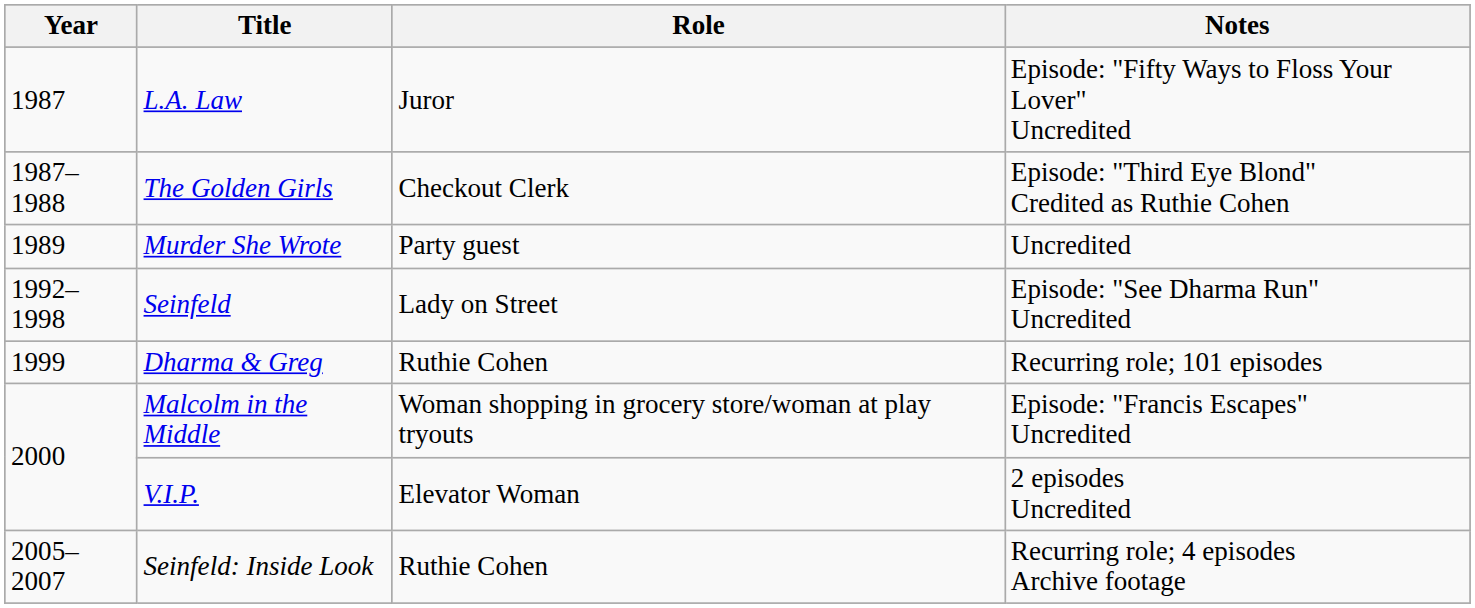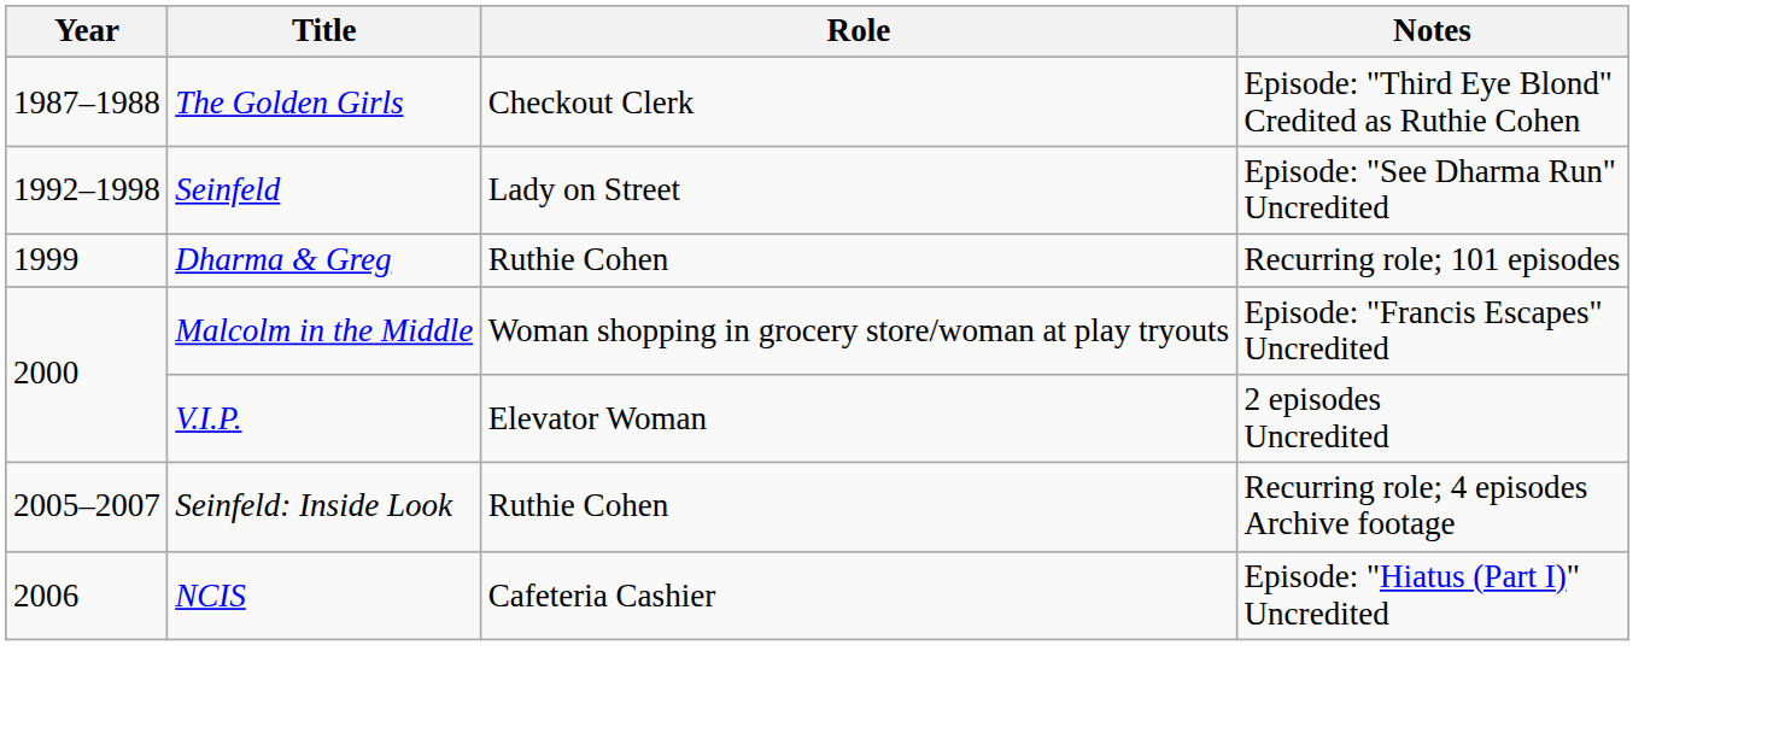 <table class="wikitable sortable">
 <tr>
 <th>Year</th>
 <th>Title</th>
 <th>Role</th>
 <th>Notes</th>
 </tr>
 <tr>
-<td>1987</td>
-<td><em><a href='#'>L.A. Law</a></em></td>
-<td>Juror</td>
-<td>Episode: "Fifty Ways to Floss Your Lover"<br>Uncredited</td>
-</tr>
-<tr>
 <td>1987–1988</td>
 <td><em><a href='#'>The Golden Girls</a></em></td>
 <td>Checkout Clerk</td>
 <td>Episode: "Third Eye Blond"<br>Credited as Ruthie Cohen</td>
-</tr>
-<tr>
-<td>1989</td>
-<td><em><a href='#'>Murder She Wrote</a></em></td>
-<td>Party guest</td>
-<td>Uncredited</td>
 </tr>
 <tr>
 <td>1992–1998</td>
 <td><em><a href='#'>Seinfeld</a></em></td>
 <td>Lady on Street</td>
 <td>Episode: "See Dharma Run"<br>Uncredited</td>
 </tr>
 <tr>
 <td>1999</td>
 <td><em><a href='#'>Dharma & Greg</a></em></td>
 <td>Ruthie Cohen</td>
 <td>Recurring role; 101 episodes</td>
 </tr>
 <tr>
 <td rowspan="2">2000</td>
 <td><em><a href='#'>Malcolm in the Middle</a></em></td>
 <td>Woman shopping in grocery store/woman at play tryouts</td>
 <td>Episode: "Francis Escapes"<br>Uncredited</td>
 </tr>
 <tr>
 <td><em><a href='#'>V.I.P.</a></em></td>
 <td>Elevator Woman</td>
 <td>2 episodes<br>Uncredited</td>
 </tr>
 <tr>
 <td>2005–2007</td>
 <td><em>Seinfeld: Inside Look</em></td>
 <td>Ruthie Cohen</td>
 <td>Recurring role; 4 episodes<br>Archive footage</td>
 </tr>
+<tr>
+<td>2006</td>
+<td><em><a href='#'>NCIS</a></em></td>
+<td>Cafeteria Cashier</td>
+<td>Episode: "<a href='#'>Hiatus (Part I)</a>"<br>Uncredited</td>
+</tr>
 </table>
